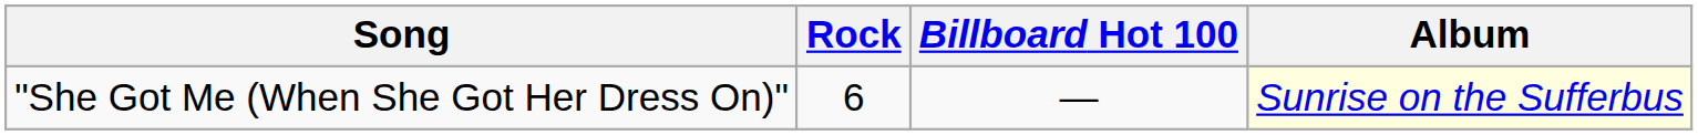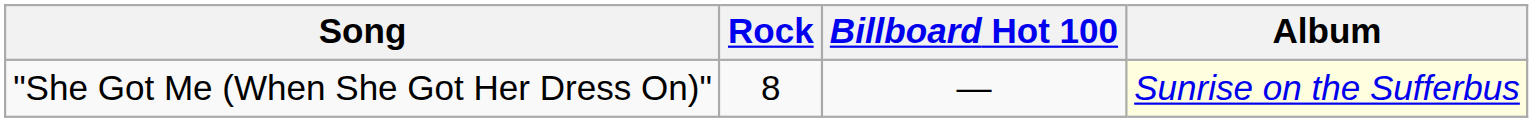 <table class="wikitable">
 <tr>
 <th>Song</th>
 <th><a href='#'>Rock</a></th>
 <th><a href='#'><em>Billboard</em> Hot 100</a></th>
 <th>Album</th>
 </tr>
 <tr>
 <td>"She Got Me (When She Got Her Dress On)"</td>
-<td style="text-align:center;">6</td>
+<td style="text-align:center;">8</td>
 <td style="text-align:center;">—</td>
 <td style="background: lightyellow;"><em><a href='#'>Sunrise on the Sufferbus</a></em></td>
 </tr>
 </table>
